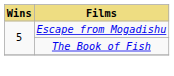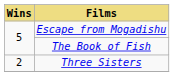 <table class="wikitable plainrowheaders" style="text-align:center;">
 <tr>
 <th style="background:#EEDD82;" ! align="center">Wins</th>
 <th style="background:#EEDD82;" ! align="center">Films</th>
 </tr>
 <tr>
 <td rowspan="2">5</td>
 <td><em><a href='#'>Escape from Mogadishu</a></em></td>
 </tr>
 <tr>
 <td><em><a href='#'>The Book of Fish</a></em></td>
 </tr>
 <tr>
+<td>2</td>
+<td><em><a href='#'>Three Sisters</a></em></td>
+</tr>
+<tr>
 </tr>
 </table>
